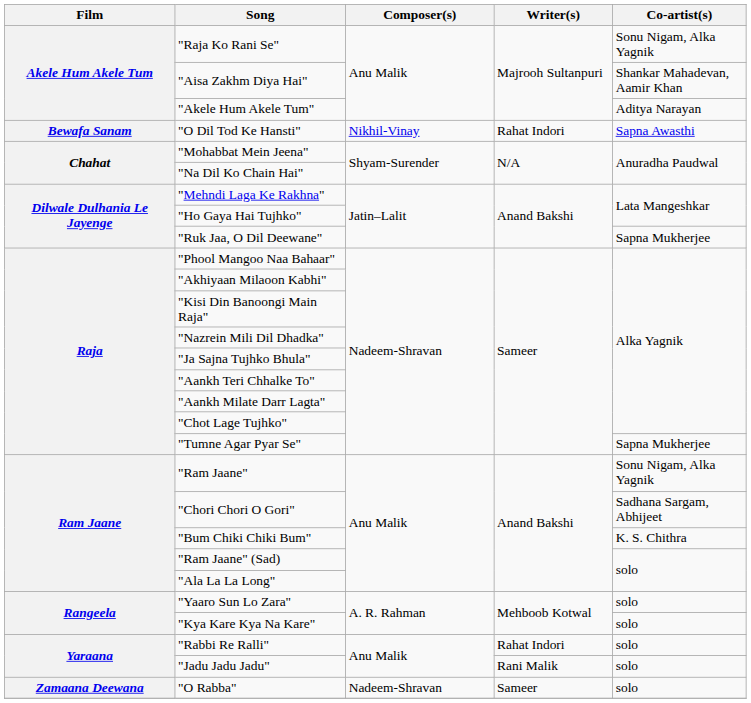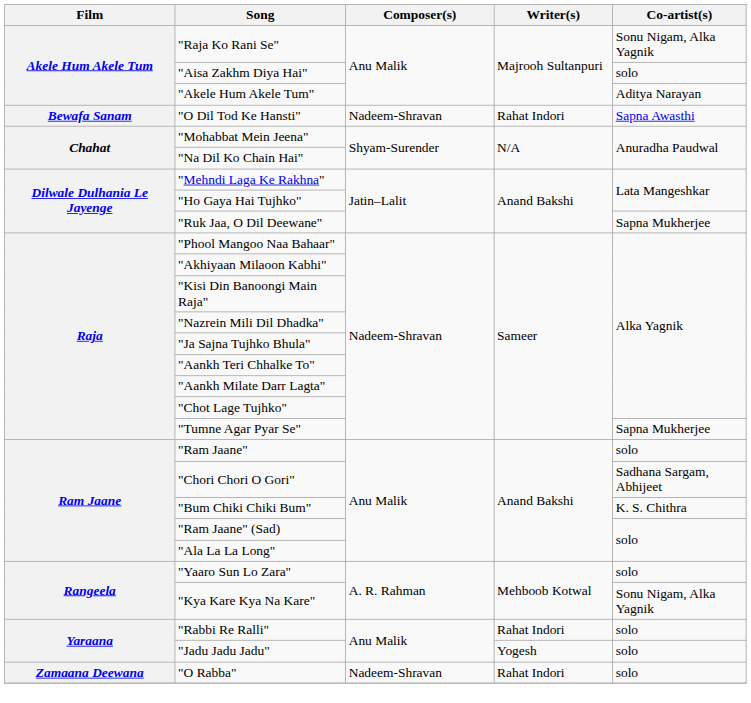 <table class="wikitable plainrowheaders" width="100%" textcolor:#000;">
 <tr>
 <th scope="col" width=23%>Film</th>
 <th scope="col" width=23%>Song</th>
 <th scope="col" width=20%>Composer(s)</th>
 <th scope="col" width=16%>Writer(s)</th>
 <th scope="col" width=18%>Co-artist(s)</th>
 </tr>
 <tr>
 <th rowspan=3><em><a href='#'>Akele Hum Akele Tum</a></em></th>
 <td>"Raja Ko Rani Se"</td>
 <td rowspan=3>Anu Malik</td>
 <td rowspan=3>Majrooh Sultanpuri</td>
 <td>Sonu Nigam, Alka Yagnik</td>
 </tr>
 <tr>
 <td>"Aisa Zakhm Diya Hai"</td>
-<td>Shankar Mahadevan, Aamir Khan</td>
+<td>solo</td>
 </tr>
 <tr>
 <td>"Akele Hum Akele Tum"</td>
 <td>Aditya Narayan</td>
 </tr>
 <tr>
 <th><em><a href='#'>Bewafa Sanam</a></em></th>
 <td>"O Dil Tod Ke Hansti"</td>
-<td><a href='#'>Nikhil-Vinay</a></td>
+<td>Nadeem-Shravan</td>
 <td>Rahat Indori</td>
 <td><a href='#'>Sapna Awasthi</a></td>
 </tr>
 <tr>
 <th rowspan=2><em>Chahat</em></th>
 <td>"Mohabbat Mein Jeena"</td>
 <td rowspan=2>Shyam-Surender</td>
 <td rowspan=2>N/A</td>
 <td rowspan=2>Anuradha Paudwal</td>
 </tr>
 <tr>
 <td>"Na Dil Ko Chain Hai"</td>
 </tr>
 <tr>
 <th Rowspan=3><em><a href='#'>Dilwale Dulhania Le Jayenge</a></em></th>
 <td>"<a href='#'>Mehndi Laga Ke Rakhna</a>"</td>
 <td rowspan=3>Jatin–Lalit</td>
 <td rowspan=3>Anand Bakshi</td>
 <td Rowspan=2>Lata Mangeshkar</td>
 </tr>
 <tr>
 <td>"Ho Gaya Hai Tujhko"</td>
 </tr>
 <tr>
 <td>"Ruk Jaa, O Dil Deewane"</td>
 <td>Sapna Mukherjee</td>
 </tr>
 <tr>
 <th Rowspan=9><em><a href='#'>Raja</a></em></th>
 <td>"Phool Mangoo Naa Bahaar"</td>
 <td rowspan=9>Nadeem-Shravan</td>
 <td rowspan=9>Sameer</td>
 <td rowspan=8>Alka Yagnik</td>
 </tr>
 <tr>
 <td>"Akhiyaan Milaoon Kabhi"</td>
 </tr>
 <tr>
 <td>"Kisi Din Banoongi Main Raja"</td>
 </tr>
 <tr>
 <td>"Nazrein Mili Dil Dhadka"</td>
 </tr>
 <tr>
 <td>"Ja Sajna Tujhko Bhula"</td>
 </tr>
 <tr>
 <td>"Aankh Teri Chhalke To"</td>
 </tr>
 <tr>
 <td>"Aankh Milate Darr Lagta"</td>
 </tr>
 <tr>
 <td>"Chot Lage Tujhko"</td>
 </tr>
 <tr>
 <td>"Tumne Agar Pyar Se"</td>
 <td>Sapna Mukherjee</td>
 </tr>
 <tr>
 <th Rowspan=5><em><a href='#'>Ram Jaane</a></em></th>
 <td>"Ram Jaane"</td>
 <td rowspan=5>Anu Malik</td>
 <td rowspan=5>Anand Bakshi</td>
-<td>Sonu Nigam, Alka Yagnik</td>
+<td>solo</td>
 </tr>
 <tr>
 <td>"Chori Chori O Gori"</td>
 <td>Sadhana Sargam, Abhijeet</td>
 </tr>
 <tr>
 <td>"Bum Chiki Chiki Bum"</td>
 <td>K. S. Chithra</td>
 </tr>
 <tr>
 <td>"Ram Jaane" (Sad)</td>
 <td rowspan=2>solo</td>
 </tr>
 <tr>
 <td>"Ala La La Long"</td>
 </tr>
 <tr>
 <th rowspan=2><em><a href='#'>Rangeela</a></em></th>
 <td>"Yaaro Sun Lo Zara"</td>
 <td rowspan=2>A. R. Rahman</td>
 <td rowspan=2>Mehboob Kotwal</td>
 <td>solo</td>
 </tr>
 <tr>
 <td>"Kya Kare Kya Na Kare"</td>
-<td>solo</td>
+<td>Sonu Nigam, Alka Yagnik</td>
 </tr>
 <tr>
 <th Rowspan=2><em><a href='#'>Yaraana</a></em></th>
 <td>"Rabbi Re Ralli"</td>
 <td rowspan=2>Anu Malik</td>
 <td>Rahat Indori</td>
 <td>solo</td>
 </tr>
 <tr>
 <td>"Jadu Jadu Jadu"</td>
-<td>Rani Malik</td>
+<td>Yogesh</td>
 <td>solo</td>
 </tr>
 <tr>
 <th><em><a href='#'>Zamaana Deewana</a></em></th>
 <td>"O Rabba"</td>
 <td>Nadeem-Shravan</td>
-<td>Sameer</td>
+<td>Rahat Indori</td>
 <td>solo</td>
 </tr>
 <tr>
 </tr>
 </table>
